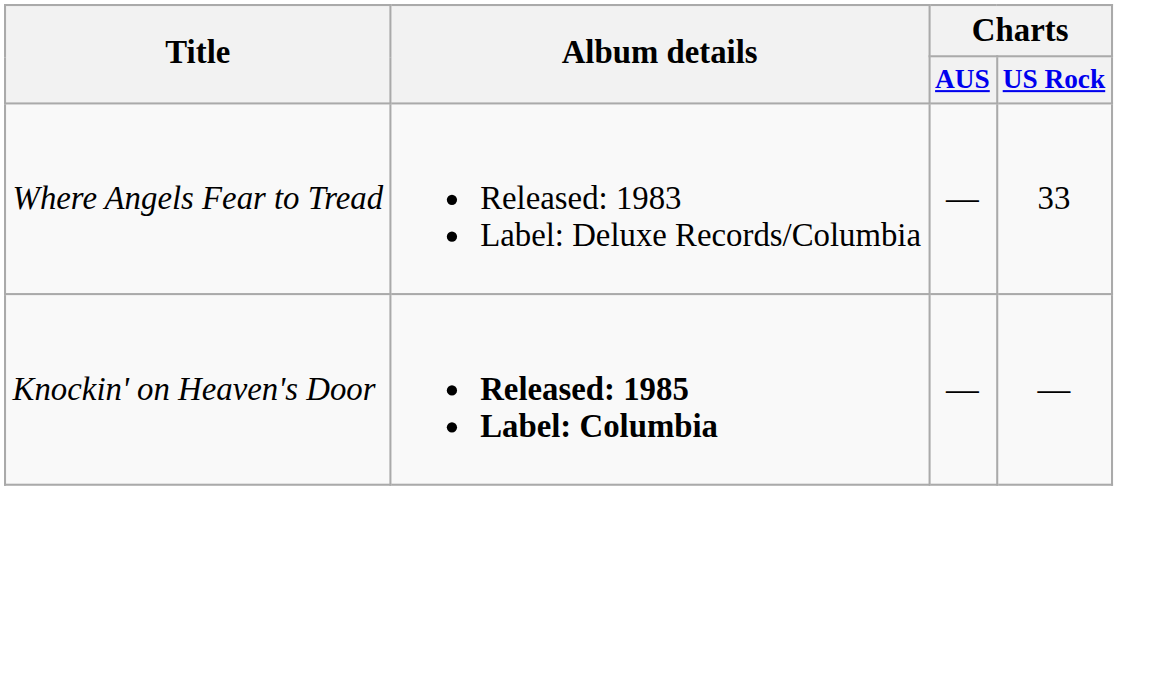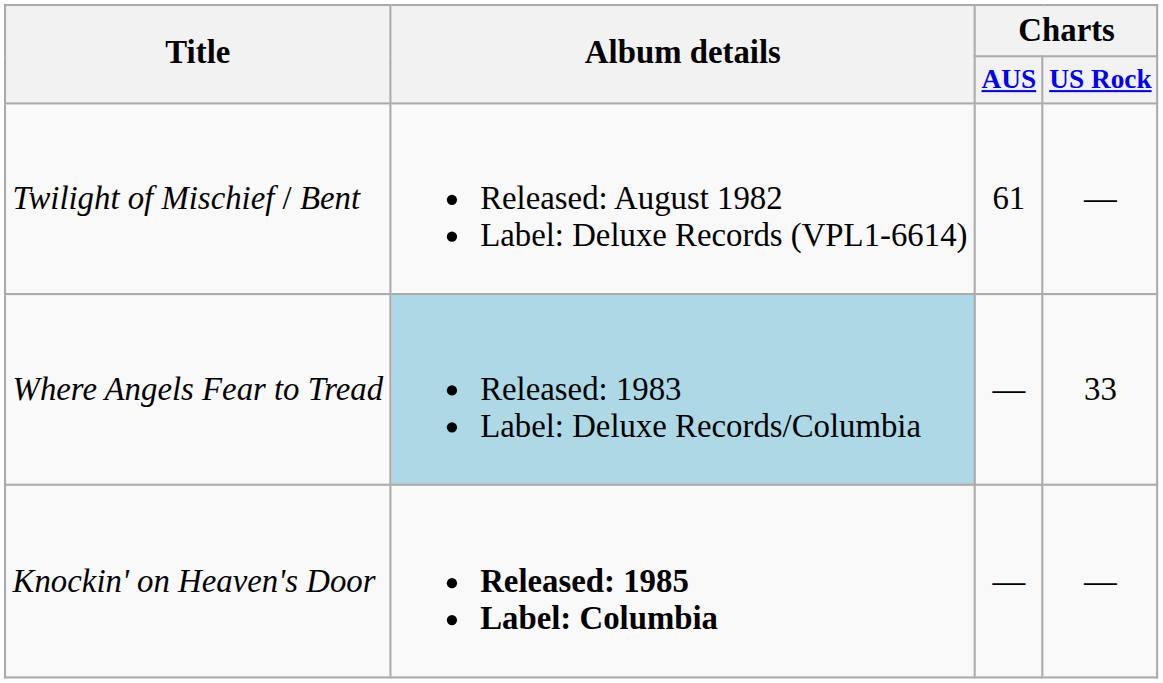 <table Class = "wikitable">
 <tr>
 <th rowspan = "2">Title</th>
 <th rowspan = "2">Album details</th>
 <th colspan = "2">Charts</th>
 </tr>
 <tr Style = "font-size: smaller;">
 <th><a href='#'>AUS</a></th>
 <th><a href='#'>US Rock</a></th>
 </tr>
 <tr>
+<td rowspan="1"><em>Twilight of Mischief</em> / <em>Bent</em></td>
+<td><br><ul><li>Released: August 1982</li><li>Label: Deluxe Records (VPL1-6614)</li></ul></td>
+<td align = "center">61</td>
+<td align = "center">—</td>
+</tr>
+<tr>
 <td rowspan="1"><em>Where Angels Fear to Tread</em></td>
-<td><br><ul><li>Released: 1983</li><li>Label: Deluxe Records/Columbia</li></ul></td>
+<td style="background: lightblue;"><br><ul><li>Released: 1983</li><li>Label: Deluxe Records/Columbia</li></ul></td>
 <td align = "center">—</td>
 <td align = "center">33</td>
 </tr>
 <tr>
 <td rowspan="1"><em>Knockin' on Heaven's Door</em></td>
 <td><strong><br><ul><li>Released: 1985</li><li>Label: Columbia</li></ul></strong></td>
 <td align = "center">—</td>
 <td align = "center">—</td>
 </tr>
 </table>
